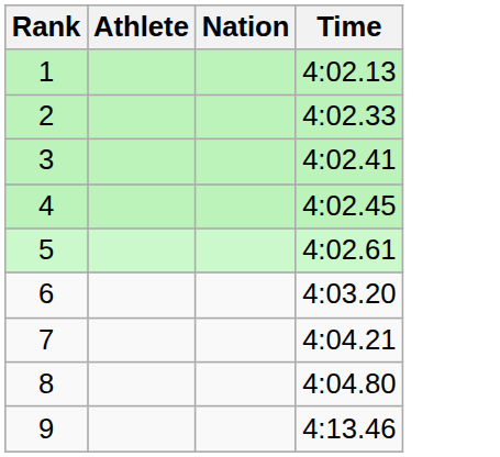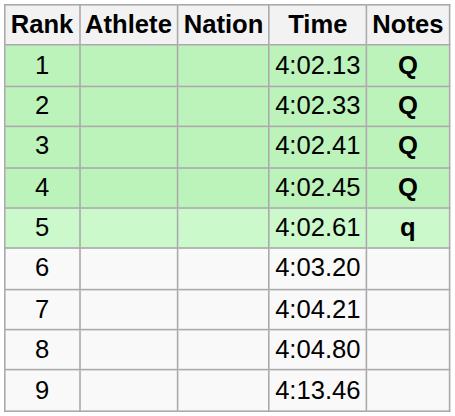 <table class="wikitable sortable" style="text-align:center">
 <tr>
 <th>Rank</th>
 <th>Athlete</th>
 <th>Nation</th>
 <th>Time</th>
+<th>Notes</th>
 </tr>
 <tr bgcolor=#bbf3bb>
 <td>1</td>
 <td align=left></td>
 <td align=left></td>
 <td>4:02.13</td>
+<td><strong>Q</strong></td>
 </tr>
 <tr bgcolor=#bbf3bb>
 <td>2</td>
 <td align=left></td>
 <td align=left></td>
 <td>4:02.33</td>
+<td><strong>Q</strong></td>
 </tr>
 <tr bgcolor=#bbf3bb>
 <td>3</td>
 <td align=left></td>
 <td align=left></td>
 <td>4:02.41</td>
+<td><strong>Q</strong></td>
 </tr>
 <tr bgcolor=#bbf3bb>
 <td>4</td>
 <td align=left></td>
 <td align=left></td>
 <td>4:02.45</td>
+<td><strong>Q</strong></td>
 </tr>
 <tr bgcolor=#ccf9cc>
 <td>5</td>
 <td align=left></td>
 <td align=left></td>
 <td>4:02.61</td>
+<td><strong>q</strong></td>
 </tr>
 <tr>
 <td>6</td>
 <td align=left></td>
 <td align=left></td>
 <td>4:03.20</td>
+<td></td>
 </tr>
 <tr>
 <td>7</td>
 <td align=left></td>
 <td align=left></td>
 <td>4:04.21</td>
+<td></td>
 </tr>
 <tr>
 <td>8</td>
 <td align=left></td>
 <td align=left></td>
 <td>4:04.80</td>
+<td></td>
 </tr>
 <tr>
 <td>9</td>
 <td align=left></td>
 <td align=left></td>
 <td>4:13.46</td>
+<td></td>
 </tr>
 </table>
